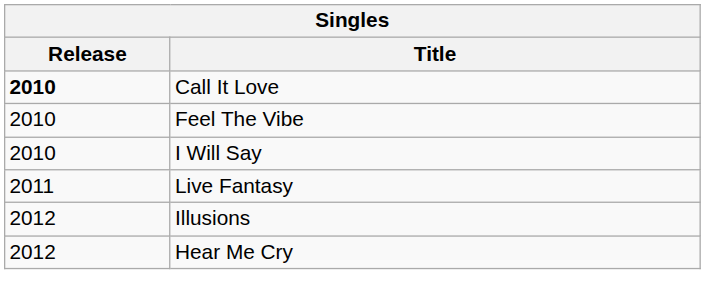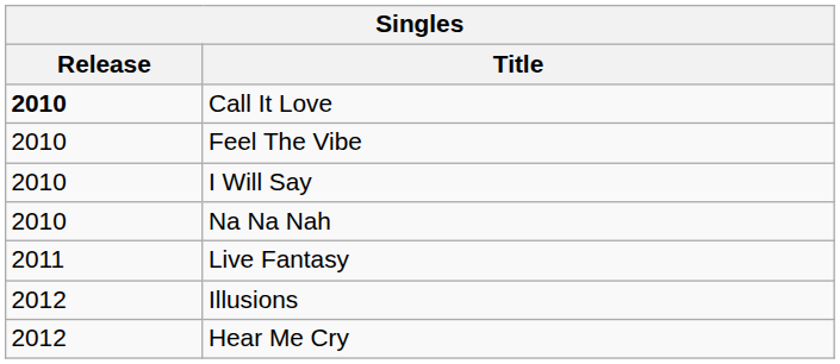 <table class="wikitable">
 <tr>
 <th colspan=2>Singles</th>
 </tr>
 <tr>
 <th width=120>Release</th>
 <th width=400>Title</th>
 </tr>
 <tr>
 <td><strong>2010</strong></td>
 <td>Call It Love</td>
 </tr>
 <tr>
 <td>2010</td>
 <td>Feel The Vibe</td>
 </tr>
 <tr>
 <td>2010</td>
 <td>I Will Say</td>
 </tr>
 <tr>
+<td>2010</td>
+<td>Na Na Nah</td>
+</tr>
+<tr>
 <td>2011</td>
 <td>Live Fantasy</td>
 </tr>
 <tr>
 <td>2012</td>
 <td>Illusions</td>
 </tr>
 <tr>
 <td>2012</td>
 <td>Hear Me Cry</td>
 </tr>
 </table>
